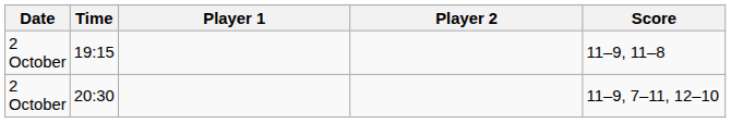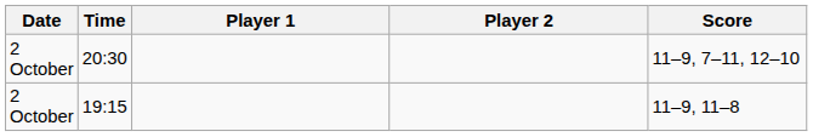 <table class="sortable wikitable" style="font-size:90%">
 <tr>
 <th width="50">Date</th>
 <th width="30">Time</th>
 <th width="200">Player 1</th>
 <th width="200">Player 2</th>
 <th width="120">Score</th>
 </tr>
 <tr>
 <td>2 October</td>
+<td>20:30</td>
+<td><strong></strong></td>
+<td></td>
+<td>11–9, 7–11, 12–10</td>
+</tr>
+<tr>
+<td>2 October</td>
 <td>19:15</td>
 <td><strong></strong></td>
 <td></td>
 <td>11–9, 11–8</td>
 </tr>
-<tr>
-<td>2 October</td>
-<td>20:30</td>
-<td><strong></strong></td>
-<td></td>
-<td>11–9, 7–11, 12–10</td>
-</tr>
 </table>
